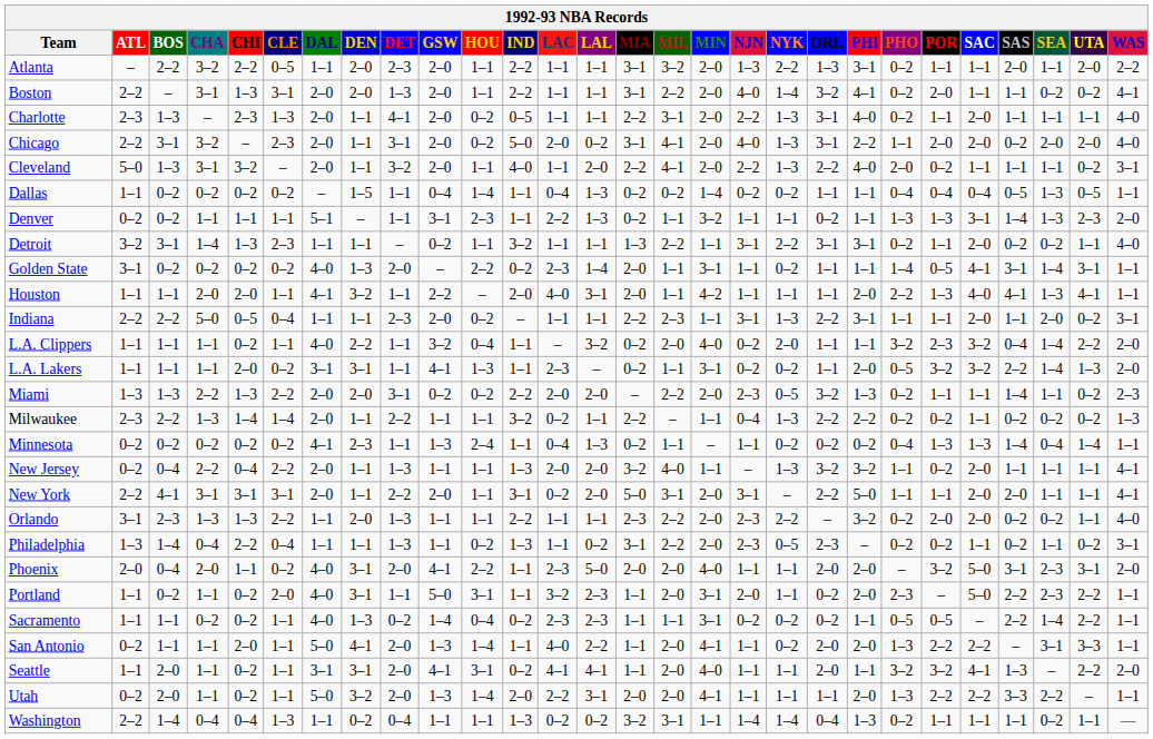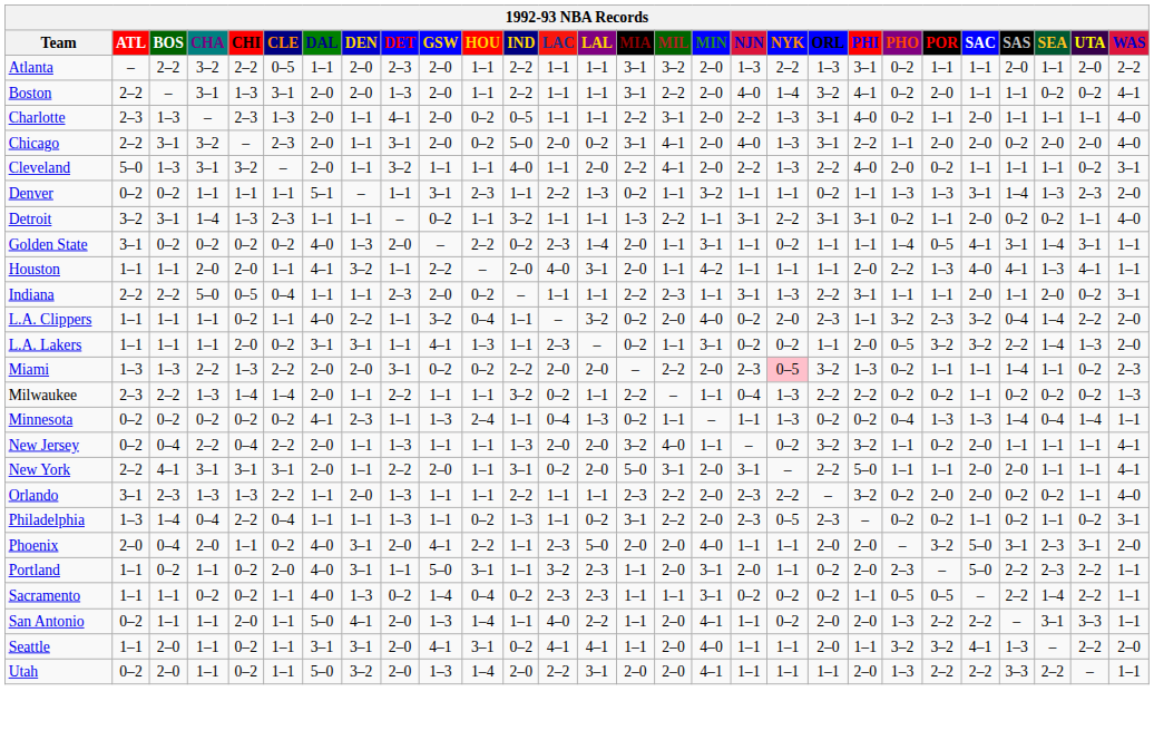 <table class="wikitable" style="font-size:95%; text-align:center;">
 <tr>
 <th colspan=28>1992-93 NBA Records</th>
 </tr>
 <tr>
 <th width=100>Team</th>
 <th style="background:#FF0000;color:#FFFFFF;width=35">ATL</th>
 <th style="background:#006400;color:#FFFFFF;width=35">BOS</th>
 <th style="background:#008080;color:#800080;width=35">CHA</th>
 <th style="background:#FF0000;color:#000000;width=35">CHI</th>
 <th style="background:#000080;color:#FF8C00;width=35">CLE</th>
 <th style="background:#008000;color:#00008B;width=35">DAL</th>
 <th style="background:#0000CD;color:#FFD700;width=35">DEN</th>
 <th style="background:#0000FF;color:#FF0000;width=35">DET</th>
 <th style="background:#0000FF;color:#FFD700;width=35">GSW</th>
 <th style="background:#FF0000;color:#FFD700;width=35">HOU</th>
 <th style="background:#000080;color:#FFD700;width=35">IND</th>
 <th style="background:#F9160D;color:#1A2E8B;width=35">LAC</th>
 <th style="background:#800080;color:#FFD700;width=35">LAL</th>
 <th style="background:#000000;color:#8B0000;width=35">MIA</th>
 <th style="background:#006400;color:#B22222;width=35">MIL</th>
 <th style="background:#0000FF;color:#228B22;width=35">MIN</th>
 <th style="background:#DC143C;color:#0000CD;width=35">NJN</th>
 <th style="background:#0000FF;color:#FF8C00;width=35">NYK</th>
 <th style="background:#0000FF;color:#000000;width=35">ORL</th>
 <th style="background:#FF0000;color:#0000FF;width=35">PHI</th>
 <th style="background:#800080;color:#FF4500;width=35">PHO</th>
 <th style="background:#000000;color:#FF0000;width=35">POR</th>
 <th style="background:#0000FF;color:#FFFFFF;width=35">SAC</th>
 <th style="background:#000000;color:#C0C0C0;width=35">SAS</th>
 <th style="background:#005831;color:#FFC322;width=35">SEA</th>
 <th style="background:#36004A;color:#FFFF00;width=35">UTA</th>
 <th style="background:#DC143C;color:#0000CD;width=35">WAS</th>
 </tr>
 <tr>
 <td style="text-align:left;"><a href='#'>Atlanta</a></td>
 <td>–</td>
 <td>2–2</td>
 <td>3–2</td>
 <td>2–2</td>
 <td>0–5</td>
 <td>1–1</td>
 <td>2–0</td>
 <td>2–3</td>
 <td>2–0</td>
 <td>1–1</td>
 <td>2–2</td>
 <td>1–1</td>
 <td>1–1</td>
 <td>3–1</td>
 <td>3–2</td>
 <td>2–0</td>
 <td>1–3</td>
 <td>2–2</td>
 <td>1–3</td>
 <td>3–1</td>
 <td>0–2</td>
 <td>1–1</td>
 <td>1–1</td>
 <td>2–0</td>
 <td>1–1</td>
 <td>2–0</td>
 <td>2–2</td>
 </tr>
 <tr>
 <td style="text-align:left;"><a href='#'>Boston</a></td>
 <td>2–2</td>
 <td>–</td>
 <td>3–1</td>
 <td>1–3</td>
 <td>3–1</td>
 <td>2–0</td>
 <td>2–0</td>
 <td>1–3</td>
 <td>2–0</td>
 <td>1–1</td>
 <td>2–2</td>
 <td>1–1</td>
 <td>1–1</td>
 <td>3–1</td>
 <td>2–2</td>
 <td>2–0</td>
 <td>4–0</td>
 <td>1–4</td>
 <td>3–2</td>
 <td>4–1</td>
 <td>0–2</td>
 <td>2–0</td>
 <td>1–1</td>
 <td>1–1</td>
 <td>0–2</td>
 <td>0–2</td>
 <td>4–1</td>
 </tr>
 <tr>
 <td style="text-align:left;"><a href='#'>Charlotte</a></td>
 <td>2–3</td>
 <td>1–3</td>
 <td>–</td>
 <td>2–3</td>
 <td>1–3</td>
 <td>2–0</td>
 <td>1–1</td>
 <td>4–1</td>
 <td>2–0</td>
 <td>0–2</td>
 <td>0–5</td>
 <td>1–1</td>
 <td>1–1</td>
 <td>2–2</td>
 <td>3–1</td>
 <td>2–0</td>
 <td>2–2</td>
 <td>1–3</td>
 <td>3–1</td>
 <td>4–0</td>
 <td>0–2</td>
 <td>1–1</td>
 <td>2–0</td>
 <td>1–1</td>
 <td>1–1</td>
 <td>1–1</td>
 <td>4–0</td>
 </tr>
 <tr>
 <td style="text-align:left;"><a href='#'>Chicago</a></td>
 <td>2–2</td>
 <td>3–1</td>
 <td>3–2</td>
 <td>–</td>
 <td>2–3</td>
 <td>2–0</td>
 <td>1–1</td>
 <td>3–1</td>
 <td>2–0</td>
 <td>0–2</td>
 <td>5–0</td>
 <td>2–0</td>
 <td>0–2</td>
 <td>3–1</td>
 <td>4–1</td>
 <td>2–0</td>
 <td>4–0</td>
 <td>1–3</td>
 <td>3–1</td>
 <td>2–2</td>
 <td>1–1</td>
 <td>2–0</td>
 <td>2–0</td>
 <td>0–2</td>
 <td>2–0</td>
 <td>2–0</td>
 <td>4–0</td>
 </tr>
 <tr>
 <td style="text-align:left;"><a href='#'>Cleveland</a></td>
 <td>5–0</td>
 <td>1–3</td>
 <td>3–1</td>
 <td>3–2</td>
 <td>–</td>
 <td>2–0</td>
 <td>1–1</td>
 <td>3–2</td>
-<td>2–0</td>
+<td>1–1</td>
 <td>1–1</td>
 <td>4–0</td>
 <td>1–1</td>
 <td>2–0</td>
 <td>2–2</td>
 <td>4–1</td>
 <td>2–0</td>
 <td>2–2</td>
 <td>1–3</td>
 <td>2–2</td>
 <td>4–0</td>
 <td>2–0</td>
 <td>0–2</td>
 <td>1–1</td>
 <td>1–1</td>
 <td>1–1</td>
 <td>0–2</td>
 <td>3–1</td>
-</tr>
-<tr>
-<td style="text-align:left;"><a href='#'>Dallas</a></td>
-<td>1–1</td>
-<td>0–2</td>
-<td>0–2</td>
-<td>0–2</td>
-<td>0–2</td>
-<td>–</td>
-<td>1–5</td>
-<td>1–1</td>
-<td>0–4</td>
-<td>1–4</td>
-<td>1–1</td>
-<td>0–4</td>
-<td>1–3</td>
-<td>0–2</td>
-<td>0–2</td>
-<td>1–4</td>
-<td>0–2</td>
-<td>0–2</td>
-<td>1–1</td>
-<td>1–1</td>
-<td>0–4</td>
-<td>0–4</td>
-<td>0–4</td>
-<td>0–5</td>
-<td>1–3</td>
-<td>0–5</td>
-<td>1–1</td>
 </tr>
 <tr>
 <td style="text-align:left;"><a href='#'>Denver</a></td>
 <td>0–2</td>
 <td>0–2</td>
 <td>1–1</td>
 <td>1–1</td>
 <td>1–1</td>
 <td>5–1</td>
 <td>–</td>
 <td>1–1</td>
 <td>3–1</td>
 <td>2–3</td>
 <td>1–1</td>
 <td>2–2</td>
 <td>1–3</td>
 <td>0–2</td>
 <td>1–1</td>
 <td>3–2</td>
 <td>1–1</td>
 <td>1–1</td>
 <td>0–2</td>
 <td>1–1</td>
 <td>1–3</td>
 <td>1–3</td>
 <td>3–1</td>
 <td>1–4</td>
 <td>1–3</td>
 <td>2–3</td>
 <td>2–0</td>
 </tr>
 <tr>
 <td style="text-align:left;"><a href='#'>Detroit</a></td>
 <td>3–2</td>
 <td>3–1</td>
 <td>1–4</td>
 <td>1–3</td>
 <td>2–3</td>
 <td>1–1</td>
 <td>1–1</td>
 <td>–</td>
 <td>0–2</td>
 <td>1–1</td>
 <td>3–2</td>
 <td>1–1</td>
 <td>1–1</td>
 <td>1–3</td>
 <td>2–2</td>
 <td>1–1</td>
 <td>3–1</td>
 <td>2–2</td>
 <td>3–1</td>
 <td>3–1</td>
 <td>0–2</td>
 <td>1–1</td>
 <td>2–0</td>
 <td>0–2</td>
 <td>0–2</td>
 <td>1–1</td>
 <td>4–0</td>
 </tr>
 <tr>
 <td style="text-align:left;"><a href='#'>Golden State</a></td>
 <td>3–1</td>
 <td>0–2</td>
 <td>0–2</td>
 <td>0–2</td>
 <td>0–2</td>
 <td>4–0</td>
 <td>1–3</td>
 <td>2–0</td>
 <td>–</td>
 <td>2–2</td>
 <td>0–2</td>
 <td>2–3</td>
 <td>1–4</td>
 <td>2–0</td>
 <td>1–1</td>
 <td>3–1</td>
 <td>1–1</td>
 <td>0–2</td>
 <td>1–1</td>
 <td>1–1</td>
 <td>1–4</td>
 <td>0–5</td>
 <td>4–1</td>
 <td>3–1</td>
 <td>1–4</td>
 <td>3–1</td>
 <td>1–1</td>
 </tr>
 <tr>
 <td style="text-align:left;"><a href='#'>Houston</a></td>
 <td>1–1</td>
 <td>1–1</td>
 <td>2–0</td>
 <td>2–0</td>
 <td>1–1</td>
 <td>4–1</td>
 <td>3–2</td>
 <td>1–1</td>
 <td>2–2</td>
 <td>–</td>
 <td>2–0</td>
 <td>4–0</td>
 <td>3–1</td>
 <td>2–0</td>
 <td>1–1</td>
 <td>4–2</td>
 <td>1–1</td>
 <td>1–1</td>
 <td>1–1</td>
 <td>2–0</td>
 <td>2–2</td>
 <td>1–3</td>
 <td>4–0</td>
 <td>4–1</td>
 <td>1–3</td>
 <td>4–1</td>
 <td>1–1</td>
 </tr>
 <tr>
 <td style="text-align:left;"><a href='#'>Indiana</a></td>
 <td>2–2</td>
 <td>2–2</td>
 <td>5–0</td>
 <td>0–5</td>
 <td>0–4</td>
 <td>1–1</td>
 <td>1–1</td>
 <td>2–3</td>
 <td>2–0</td>
 <td>0–2</td>
 <td>–</td>
 <td>1–1</td>
 <td>1–1</td>
 <td>2–2</td>
 <td>2–3</td>
 <td>1–1</td>
 <td>3–1</td>
 <td>1–3</td>
 <td>2–2</td>
 <td>3–1</td>
 <td>1–1</td>
 <td>1–1</td>
 <td>2–0</td>
 <td>1–1</td>
 <td>2–0</td>
 <td>0–2</td>
 <td>3–1</td>
 </tr>
 <tr>
 <td style="text-align:left;"><a href='#'>L.A. Clippers</a></td>
 <td>1–1</td>
 <td>1–1</td>
 <td>1–1</td>
 <td>0–2</td>
 <td>1–1</td>
 <td>4–0</td>
 <td>2–2</td>
 <td>1–1</td>
 <td>3–2</td>
 <td>0–4</td>
 <td>1–1</td>
 <td>–</td>
 <td>3–2</td>
 <td>0–2</td>
 <td>2–0</td>
 <td>4–0</td>
 <td>0–2</td>
 <td>2–0</td>
-<td>1–1</td>
+<td>2–3</td>
 <td>1–1</td>
 <td>3–2</td>
 <td>2–3</td>
 <td>3–2</td>
 <td>0–4</td>
 <td>1–4</td>
 <td>2–2</td>
 <td>2–0</td>
 </tr>
 <tr>
 <td style="text-align:left;"><a href='#'>L.A. Lakers</a></td>
 <td>1–1</td>
 <td>1–1</td>
 <td>1–1</td>
 <td>2–0</td>
 <td>0–2</td>
 <td>3–1</td>
 <td>3–1</td>
 <td>1–1</td>
 <td>4–1</td>
 <td>1–3</td>
 <td>1–1</td>
 <td>2–3</td>
 <td>–</td>
 <td>0–2</td>
 <td>1–1</td>
 <td>3–1</td>
 <td>0–2</td>
 <td>0–2</td>
 <td>1–1</td>
 <td>2–0</td>
 <td>0–5</td>
 <td>3–2</td>
 <td>3–2</td>
 <td>2–2</td>
 <td>1–4</td>
 <td>1–3</td>
 <td>2–0</td>
 </tr>
 <tr>
 <td style="text-align:left;"><a href='#'>Miami</a></td>
 <td>1–3</td>
 <td>1–3</td>
 <td>2–2</td>
 <td>1–3</td>
 <td>2–2</td>
 <td>2–0</td>
 <td>2–0</td>
 <td>3–1</td>
 <td>0–2</td>
 <td>0–2</td>
 <td>2–2</td>
 <td>2–0</td>
 <td>2–0</td>
 <td>–</td>
 <td>2–2</td>
 <td>2–0</td>
 <td>2–3</td>
-<td>0–5</td>
+<td style="background: pink;">0–5</td>
 <td>3–2</td>
 <td>1–3</td>
 <td>0–2</td>
 <td>1–1</td>
 <td>1–1</td>
 <td>1–4</td>
 <td>1–1</td>
 <td>0–2</td>
 <td>2–3</td>
 </tr>
 <tr>
 <td style="text-align:left;">Milwaukee</td>
 <td>2–3</td>
 <td>2–2</td>
 <td>1–3</td>
 <td>1–4</td>
 <td>1–4</td>
 <td>2–0</td>
 <td>1–1</td>
 <td>2–2</td>
 <td>1–1</td>
 <td>1–1</td>
 <td>3–2</td>
 <td>0–2</td>
 <td>1–1</td>
 <td>2–2</td>
 <td>–</td>
 <td>1–1</td>
 <td>0–4</td>
 <td>1–3</td>
 <td>2–2</td>
 <td>2–2</td>
 <td>0–2</td>
 <td>0–2</td>
 <td>1–1</td>
 <td>0–2</td>
 <td>0–2</td>
 <td>0–2</td>
 <td>1–3</td>
 </tr>
 <tr>
 <td style="text-align:left;"><a href='#'>Minnesota</a></td>
 <td>0–2</td>
 <td>0–2</td>
 <td>0–2</td>
 <td>0–2</td>
 <td>0–2</td>
 <td>4–1</td>
 <td>2–3</td>
 <td>1–1</td>
 <td>1–3</td>
 <td>2–4</td>
 <td>1–1</td>
 <td>0–4</td>
 <td>1–3</td>
 <td>0–2</td>
 <td>1–1</td>
 <td>–</td>
 <td>1–1</td>
-<td>0–2</td>
+<td>1–3</td>
 <td>0–2</td>
 <td>0–2</td>
 <td>0–4</td>
 <td>1–3</td>
 <td>1–3</td>
 <td>1–4</td>
 <td>0–4</td>
 <td>1–4</td>
 <td>1–1</td>
 </tr>
 <tr>
 <td style="text-align:left;"><a href='#'>New Jersey</a></td>
 <td>0–2</td>
 <td>0–4</td>
 <td>2–2</td>
 <td>0–4</td>
 <td>2–2</td>
 <td>2–0</td>
 <td>1–1</td>
 <td>1–3</td>
 <td>1–1</td>
 <td>1–1</td>
 <td>1–3</td>
 <td>2–0</td>
 <td>2–0</td>
 <td>3–2</td>
 <td>4–0</td>
 <td>1–1</td>
 <td>–</td>
-<td>1–3</td>
+<td>0–2</td>
 <td>3–2</td>
 <td>3–2</td>
 <td>1–1</td>
 <td>0–2</td>
 <td>2–0</td>
 <td>1–1</td>
 <td>1–1</td>
 <td>1–1</td>
 <td>4–1</td>
 </tr>
 <tr>
 <td style="text-align:left;"><a href='#'>New York</a></td>
 <td>2–2</td>
 <td>4–1</td>
 <td>3–1</td>
 <td>3–1</td>
 <td>3–1</td>
 <td>2–0</td>
 <td>1–1</td>
 <td>2–2</td>
 <td>2–0</td>
 <td>1–1</td>
 <td>3–1</td>
 <td>0–2</td>
 <td>2–0</td>
 <td>5–0</td>
 <td>3–1</td>
 <td>2–0</td>
 <td>3–1</td>
 <td>–</td>
 <td>2–2</td>
 <td>5–0</td>
 <td>1–1</td>
 <td>1–1</td>
 <td>2–0</td>
 <td>2–0</td>
 <td>1–1</td>
 <td>1–1</td>
 <td>4–1</td>
 </tr>
 <tr>
 <td style="text-align:left;"><a href='#'>Orlando</a></td>
 <td>3–1</td>
 <td>2–3</td>
 <td>1–3</td>
 <td>1–3</td>
 <td>2–2</td>
 <td>1–1</td>
 <td>2–0</td>
 <td>1–3</td>
 <td>1–1</td>
 <td>1–1</td>
 <td>2–2</td>
 <td>1–1</td>
 <td>1–1</td>
 <td>2–3</td>
 <td>2–2</td>
 <td>2–0</td>
 <td>2–3</td>
 <td>2–2</td>
 <td>–</td>
 <td>3–2</td>
 <td>0–2</td>
 <td>2–0</td>
 <td>2–0</td>
 <td>0–2</td>
 <td>0–2</td>
 <td>1–1</td>
 <td>4–0</td>
 </tr>
 <tr>
 <td style="text-align:left;"><a href='#'>Philadelphia</a></td>
 <td>1–3</td>
 <td>1–4</td>
 <td>0–4</td>
 <td>2–2</td>
 <td>0–4</td>
 <td>1–1</td>
 <td>1–1</td>
 <td>1–3</td>
 <td>1–1</td>
 <td>0–2</td>
 <td>1–3</td>
 <td>1–1</td>
 <td>0–2</td>
 <td>3–1</td>
 <td>2–2</td>
 <td>2–0</td>
 <td>2–3</td>
 <td>0–5</td>
 <td>2–3</td>
 <td>–</td>
 <td>0–2</td>
 <td>0–2</td>
 <td>1–1</td>
 <td>0–2</td>
 <td>1–1</td>
 <td>0–2</td>
 <td>3–1</td>
 </tr>
 <tr>
 <td style="text-align:left;"><a href='#'>Phoenix</a></td>
 <td>2–0</td>
 <td>0–4</td>
 <td>2–0</td>
 <td>1–1</td>
 <td>0–2</td>
 <td>4–0</td>
 <td>3–1</td>
 <td>2–0</td>
 <td>4–1</td>
 <td>2–2</td>
 <td>1–1</td>
 <td>2–3</td>
 <td>5–0</td>
 <td>2–0</td>
 <td>2–0</td>
 <td>4–0</td>
 <td>1–1</td>
 <td>1–1</td>
 <td>2–0</td>
 <td>2–0</td>
 <td>–</td>
 <td>3–2</td>
 <td>5–0</td>
 <td>3–1</td>
 <td>2–3</td>
 <td>3–1</td>
 <td>2–0</td>
 </tr>
 <tr>
 <td style="text-align:left;"><a href='#'>Portland</a></td>
 <td>1–1</td>
 <td>0–2</td>
 <td>1–1</td>
 <td>0–2</td>
 <td>2–0</td>
 <td>4–0</td>
 <td>3–1</td>
 <td>1–1</td>
 <td>5–0</td>
 <td>3–1</td>
 <td>1–1</td>
 <td>3–2</td>
 <td>2–3</td>
 <td>1–1</td>
 <td>2–0</td>
 <td>3–1</td>
 <td>2–0</td>
 <td>1–1</td>
 <td>0–2</td>
 <td>2–0</td>
 <td>2–3</td>
 <td>–</td>
 <td>5–0</td>
 <td>2–2</td>
 <td>2–3</td>
 <td>2–2</td>
 <td>1–1</td>
 </tr>
 <tr>
 <td style="text-align:left;"><a href='#'>Sacramento</a></td>
 <td>1–1</td>
 <td>1–1</td>
 <td>0–2</td>
 <td>0–2</td>
 <td>1–1</td>
 <td>4–0</td>
 <td>1–3</td>
 <td>0–2</td>
 <td>1–4</td>
 <td>0–4</td>
 <td>0–2</td>
 <td>2–3</td>
 <td>2–3</td>
 <td>1–1</td>
 <td>1–1</td>
 <td>3–1</td>
 <td>0–2</td>
 <td>0–2</td>
 <td>0–2</td>
 <td>1–1</td>
 <td>0–5</td>
 <td>0–5</td>
 <td>–</td>
 <td>2–2</td>
 <td>1–4</td>
 <td>2–2</td>
 <td>1–1</td>
 </tr>
 <tr>
 <td style="text-align:left;"><a href='#'>San Antonio</a></td>
 <td>0–2</td>
 <td>1–1</td>
 <td>1–1</td>
 <td>2–0</td>
 <td>1–1</td>
 <td>5–0</td>
 <td>4–1</td>
 <td>2–0</td>
 <td>1–3</td>
 <td>1–4</td>
 <td>1–1</td>
 <td>4–0</td>
 <td>2–2</td>
 <td>1–1</td>
 <td>2–0</td>
 <td>4–1</td>
 <td>1–1</td>
 <td>0–2</td>
 <td>2–0</td>
 <td>2–0</td>
 <td>1–3</td>
 <td>2–2</td>
 <td>2–2</td>
 <td>–</td>
 <td>3–1</td>
 <td>3–3</td>
 <td>1–1</td>
 </tr>
 <tr>
 <td style="text-align:left;"><a href='#'>Seattle</a></td>
 <td>1–1</td>
 <td>2–0</td>
 <td>1–1</td>
 <td>0–2</td>
 <td>1–1</td>
 <td>3–1</td>
 <td>3–1</td>
 <td>2–0</td>
 <td>4–1</td>
 <td>3–1</td>
 <td>0–2</td>
 <td>4–1</td>
 <td>4–1</td>
 <td>1–1</td>
 <td>2–0</td>
 <td>4–0</td>
 <td>1–1</td>
 <td>1–1</td>
 <td>2–0</td>
 <td>1–1</td>
 <td>3–2</td>
 <td>3–2</td>
 <td>4–1</td>
 <td>1–3</td>
 <td>–</td>
 <td>2–2</td>
 <td>2–0</td>
 </tr>
 <tr>
 <td style="text-align:left;"><a href='#'>Utah</a></td>
 <td>0–2</td>
 <td>2–0</td>
 <td>1–1</td>
 <td>0–2</td>
 <td>1–1</td>
 <td>5–0</td>
 <td>3–2</td>
 <td>2–0</td>
 <td>1–3</td>
 <td>1–4</td>
 <td>2–0</td>
 <td>2–2</td>
 <td>3–1</td>
 <td>2–0</td>
 <td>2–0</td>
 <td>4–1</td>
 <td>1–1</td>
 <td>1–1</td>
 <td>1–1</td>
 <td>2–0</td>
 <td>1–3</td>
 <td>2–2</td>
 <td>2–2</td>
 <td>3–3</td>
 <td>2–2</td>
 <td>–</td>
 <td>1–1</td>
 </tr>
-<tr>
-<td style="text-align:left;"><a href='#'>Washington</a></td>
-<td>2–2</td>
-<td>1–4</td>
-<td>0–4</td>
-<td>0–4</td>
-<td>1–3</td>
-<td>1–1</td>
-<td>0–2</td>
-<td>0–4</td>
-<td>1–1</td>
-<td>1–1</td>
-<td>1–3</td>
-<td>0–2</td>
-<td>0–2</td>
-<td>3–2</td>
-<td>3–1</td>
-<td>1–1</td>
-<td>1–4</td>
-<td>1–4</td>
-<td>0–4</td>
-<td>1–3</td>
-<td>0–2</td>
-<td>1–1</td>
-<td>1–1</td>
-<td>1–1</td>
-<td>0–2</td>
-<td>1–1</td>
-<td>—</td>
-</tr>
 </table>
